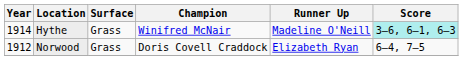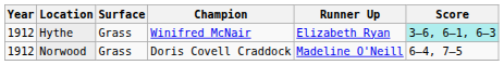 <table class="wikitable sortable"  style="font-size:97%;">
 <tr>
 <th>Year</th>
 <th>Location</th>
 <th>Surface</th>
 <th>Champion</th>
 <th>Runner Up</th>
 <th>Score</th>
 </tr>
 <tr>
-<td>1914</td>
+<td>1912</td>
 <td style="background:#ededed">Hythe</td>
 <td>Grass</td>
 <td> <a href='#'>Winifred McNair</a></td>
-<td> <a href='#'>Madeline O'Neill</a></td>
+<td> <a href='#'>Elizabeth Ryan</a></td>
 <td style="background: paleturquoise;">3–6, 6–1, 6–3</td>
 </tr>
 <tr>
 <td>1912</td>
 <td style="background:#ededed">Norwood</td>
 <td>Grass</td>
 <td> Doris Covell Craddock</td>
-<td> <a href='#'>Elizabeth Ryan</a></td>
+<td> <a href='#'>Madeline O'Neill</a></td>
 <td>6–4, 7–5</td>
 </tr>
 <tr>
 </tr>
 </table>
